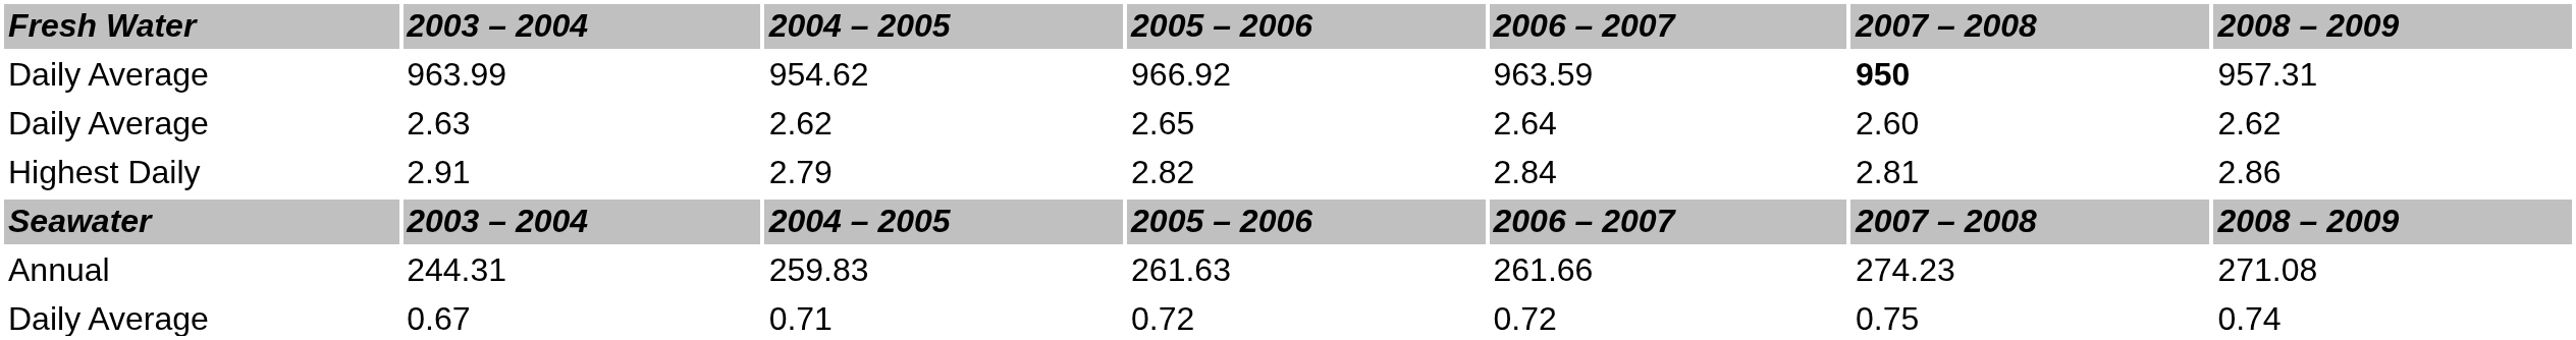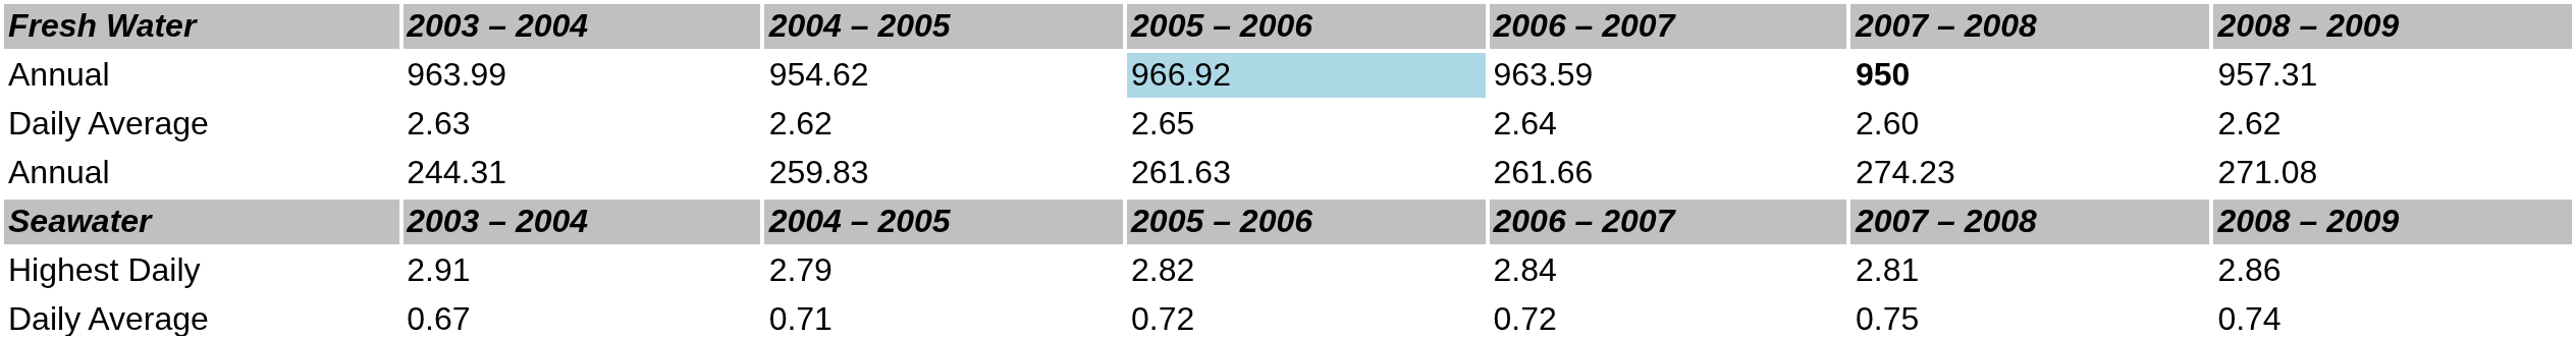 <table border="0" width="100%" cellpadding="2">
 <tr ---->
 <td bgcolor="#C0C0C0"><em><span><strong>Fresh Water </strong></span></em></td>
 <td bgcolor="#C0C0C0"><em><span><strong>2003 – 2004 </strong></span></em></td>
 <td bgcolor="#C0C0C0"><em><span><strong>2004 – 2005 </strong></span></em></td>
 <td bgcolor="#C0C0C0"><em><span><strong>2005 – 2006 </strong></span></em></td>
 <td bgcolor="#C0C0C0"><em><span><strong>2006 – 2007 </strong></span></em></td>
 <td bgcolor="#C0C0C0"><em><span><strong>2007 – 2008 </strong></span></em></td>
 <td bgcolor="#C0C0C0"><em><span><strong>2008 – 2009 </strong></span></em></td>
 </tr>
 <tr ---->
-<td>Daily Average</td>
+<td>Annual</td>
 <td>963.99</td>
 <td>954.62</td>
-<td>966.92</td>
+<td style="background: lightblue;">966.92</td>
 <td>963.59</td>
 <td><strong>950</strong></td>
 <td>957.31</td>
 </tr>
 <tr ---->
 <td>Daily Average</td>
 <td>2.63</td>
 <td>2.62</td>
 <td>2.65</td>
 <td>2.64</td>
 <td>2.60</td>
 <td>2.62</td>
 </tr>
 <tr ---->
-<td>Highest Daily</td>
-<td>2.91</td>
-<td>2.79</td>
-<td>2.82</td>
-<td>2.84</td>
-<td>2.81</td>
-<td>2.86</td>
+<td>Annual</td>
+<td>244.31</td>
+<td>259.83</td>
+<td>261.63</td>
+<td>261.66</td>
+<td>274.23</td>
+<td>271.08</td>
 </tr>
 <tr ---->
 <td bgcolor="#C0C0C0"><em><span><strong>Seawater</strong></span></em></td>
 <td bgcolor="#C0C0C0"><em><span><strong>2003 – 2004 </strong></span></em></td>
 <td bgcolor="#C0C0C0"><em><span><strong>2004 – 2005 </strong></span></em></td>
 <td bgcolor="#C0C0C0"><em><span><strong>2005 – 2006 </strong></span></em></td>
 <td bgcolor="#C0C0C0"><em><span><strong>2006 – 2007 </strong></span></em></td>
 <td bgcolor="#C0C0C0"><em><span><strong>2007 – 2008 </strong></span></em></td>
 <td bgcolor="#C0C0C0"><em><span><strong>2008 – 2009 </strong></span></em></td>
 </tr>
 <tr ---->
-<td>Annual</td>
-<td>244.31</td>
-<td>259.83</td>
-<td>261.63</td>
-<td>261.66</td>
-<td>274.23</td>
-<td>271.08</td>
+<td>Highest Daily</td>
+<td>2.91</td>
+<td>2.79</td>
+<td>2.82</td>
+<td>2.84</td>
+<td>2.81</td>
+<td>2.86</td>
 </tr>
 <tr ---->
 <td>Daily Average</td>
 <td>0.67</td>
 <td>0.71</td>
 <td>0.72</td>
 <td>0.72</td>
 <td>0.75</td>
 <td>0.74</td>
 </tr>
 </table>
